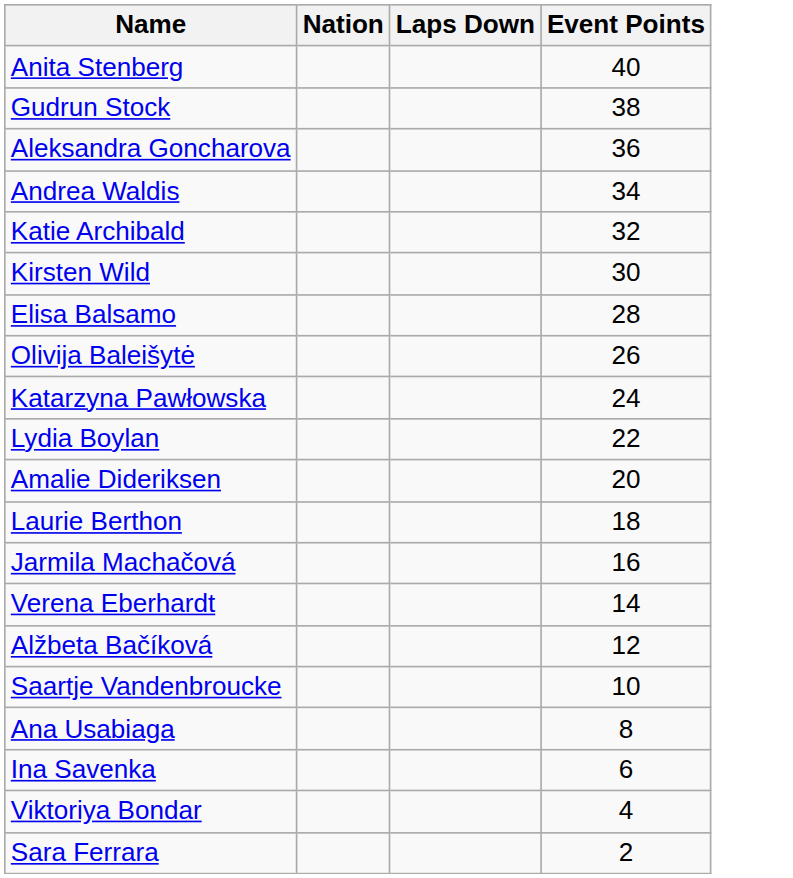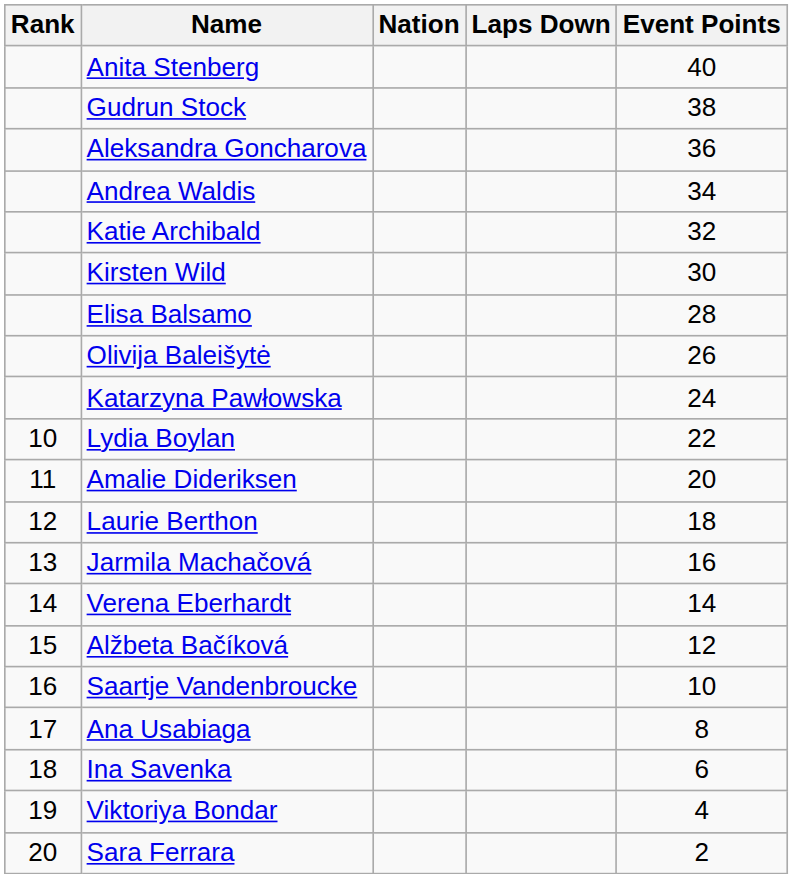 <table class="wikitable sortable" style="text-align:center">
 <tr>
+<th>Rank</th>
 <th>Name</th>
 <th>Nation</th>
 <th>Laps Down</th>
 <th>Event Points</th>
 </tr>
 <tr>
+<td></td>
 <td align=left><a href='#'>Anita Stenberg</a></td>
 <td align=left></td>
 <td></td>
 <td>40</td>
 </tr>
 <tr>
+<td></td>
 <td align=left><a href='#'>Gudrun Stock</a></td>
 <td align=left></td>
 <td></td>
 <td>38</td>
 </tr>
 <tr>
+<td></td>
 <td align=left><a href='#'>Aleksandra Goncharova</a></td>
 <td align=left></td>
 <td></td>
 <td>36</td>
 </tr>
 <tr>
+<td></td>
 <td align=left><a href='#'>Andrea Waldis</a></td>
 <td align=left></td>
 <td></td>
 <td>34</td>
 </tr>
 <tr>
+<td></td>
 <td align=left><a href='#'>Katie Archibald</a></td>
 <td align=left></td>
 <td></td>
 <td>32</td>
 </tr>
 <tr>
+<td></td>
 <td align=left><a href='#'>Kirsten Wild</a></td>
 <td align=left></td>
 <td></td>
 <td>30</td>
 </tr>
 <tr>
+<td></td>
 <td align=left><a href='#'>Elisa Balsamo</a></td>
 <td align=left></td>
 <td></td>
 <td>28</td>
 </tr>
 <tr>
+<td></td>
 <td align=left><a href='#'>Olivija Baleišytė</a></td>
 <td align=left></td>
 <td></td>
 <td>26</td>
 </tr>
 <tr>
+<td></td>
 <td align=left><a href='#'>Katarzyna Pawłowska</a></td>
 <td align=left></td>
 <td></td>
 <td>24</td>
 </tr>
 <tr>
+<td>10</td>
 <td align=left><a href='#'>Lydia Boylan</a></td>
 <td align=left></td>
 <td></td>
 <td>22</td>
 </tr>
 <tr>
+<td>11</td>
 <td align=left><a href='#'>Amalie Dideriksen</a></td>
 <td align=left></td>
 <td></td>
 <td>20</td>
 </tr>
 <tr>
+<td>12</td>
 <td align=left><a href='#'>Laurie Berthon</a></td>
 <td align=left></td>
 <td></td>
 <td>18</td>
 </tr>
 <tr>
+<td>13</td>
 <td align=left><a href='#'>Jarmila Machačová</a></td>
 <td align=left></td>
 <td></td>
 <td>16</td>
 </tr>
 <tr>
+<td>14</td>
 <td align=left><a href='#'>Verena Eberhardt</a></td>
 <td align=left></td>
 <td></td>
 <td>14</td>
 </tr>
 <tr>
+<td>15</td>
 <td align=left><a href='#'>Alžbeta Bačíková</a></td>
 <td align=left></td>
 <td></td>
 <td>12</td>
 </tr>
 <tr>
+<td>16</td>
 <td align=left><a href='#'>Saartje Vandenbroucke</a></td>
 <td align=left></td>
 <td></td>
 <td>10</td>
 </tr>
 <tr>
+<td>17</td>
 <td align=left><a href='#'>Ana Usabiaga</a></td>
 <td align=left></td>
 <td></td>
 <td>8</td>
 </tr>
 <tr>
+<td>18</td>
 <td align=left><a href='#'>Ina Savenka</a></td>
 <td align=left></td>
 <td></td>
 <td>6</td>
 </tr>
 <tr>
+<td>19</td>
 <td align=left><a href='#'>Viktoriya Bondar</a></td>
 <td align=left></td>
 <td></td>
 <td>4</td>
 </tr>
 <tr>
+<td>20</td>
 <td align=left><a href='#'>Sara Ferrara</a></td>
 <td align=left></td>
 <td></td>
 <td>2</td>
 </tr>
 </table>
